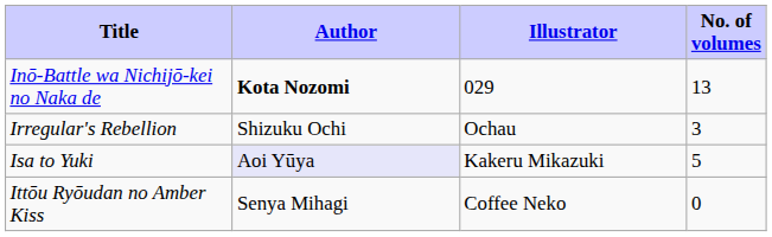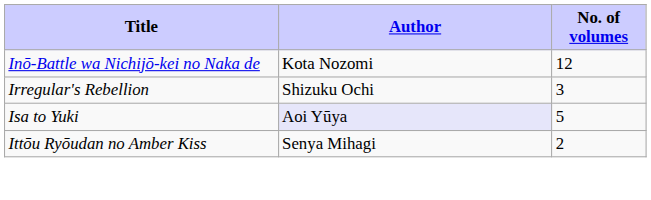 <table class="wikitable" style="width: 98%;">
 <tr>
 <th width=30% style="background:#ccf;">Title</th>
 <th width=30% style="background:#ccf;"><a href='#'>Author</a></th>
-<th width=30% style="background:#ccf;"><a href='#'>Illustrator</a></th>
 <th width=10% style="background:#ccf;">No. of <a href='#'>volumes</a></th>
 </tr>
 <tr>
 <td><em><a href='#'>Inō-Battle wa Nichijō-kei no Naka de</a></em></td>
-<td><strong>Kota Nozomi</strong></td>
-<td>029</td>
-<td>13</td>
+<td>Kota Nozomi</td>
+<td>12</td>
 </tr>
 <tr>
 <td><em>Irregular's Rebellion</em></td>
 <td>Shizuku Ochi</td>
-<td>Ochau</td>
 <td>3</td>
 </tr>
 <tr>
 <td><em>Isa to Yuki</em></td>
 <td style="background: lavender;">Aoi Yūya</td>
-<td>Kakeru Mikazuki</td>
 <td>5</td>
 </tr>
 <tr>
 <td><em>Ittōu Ryōudan no Amber Kiss</em></td>
 <td>Senya Mihagi</td>
-<td>Coffee Neko</td>
-<td>0</td>
+<td>2</td>
 </tr>
 </table>
